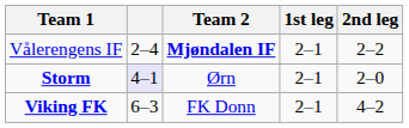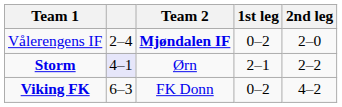 <table class="wikitable" style="text-align: center;">
 <tr>
 <th>Team 1</th>
 <th></th>
 <th>Team 2</th>
 <th>1st leg</th>
 <th>2nd leg</th>
 </tr>
 <tr>
 <td><a href='#'>Vålerengens IF</a></td>
 <td>2–4</td>
 <td><strong><a href='#'>Mjøndalen IF</a></strong></td>
-<td>2–1</td>
-<td>2–2</td>
+<td>0–2</td>
+<td>2–0</td>
 </tr>
 <tr>
 <td><strong><a href='#'>Storm</a></strong></td>
 <td style="background: lavender;">4–1</td>
 <td><a href='#'>Ørn</a></td>
 <td>2–1</td>
-<td>2–0</td>
+<td>2–2</td>
 </tr>
 <tr>
 <td><strong><a href='#'>Viking FK</a></strong></td>
 <td>6–3</td>
 <td><a href='#'>FK Donn</a></td>
-<td>2–1</td>
+<td>0–2</td>
 <td>4–2</td>
 </tr>
 </table>
